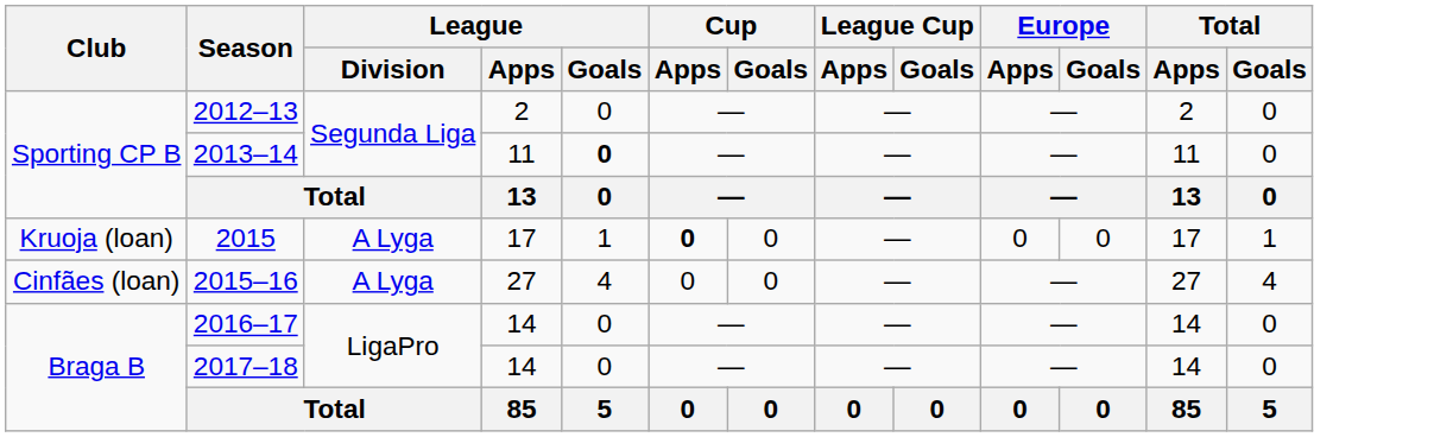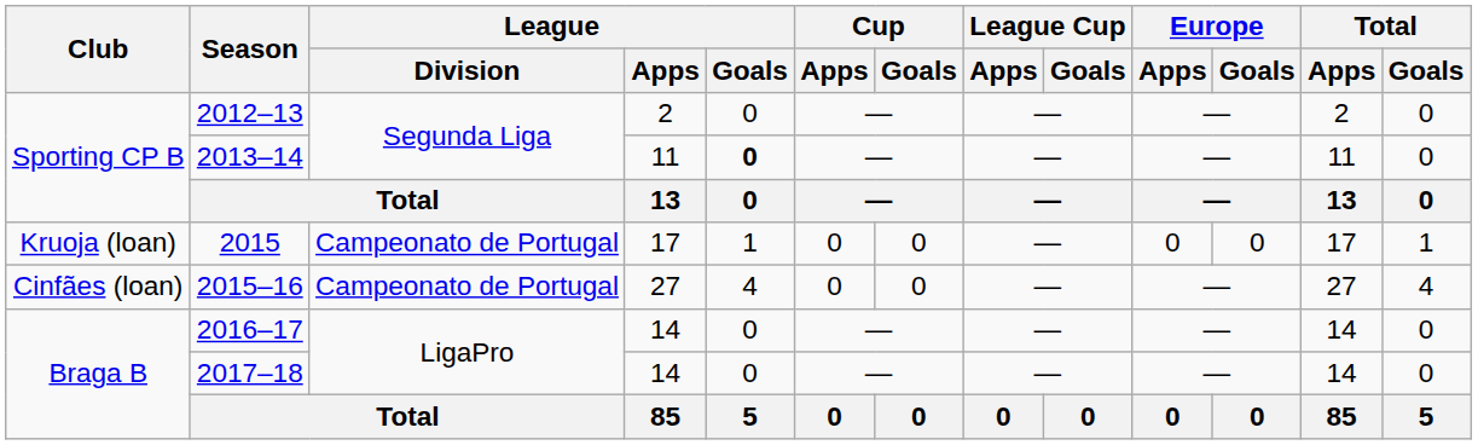 <table class="wikitable" style="text-align: center">
 <tr>
 <th rowspan="2">Club</th>
 <th rowspan="2">Season</th>
 <th colspan="3">League</th>
 <th colspan="2">Cup</th>
 <th colspan="2">League Cup</th>
 <th colspan="2"><a href='#'>Europe</a></th>
 <th colspan="2">Total</th>
 </tr>
 <tr>
 <th>Division</th>
 <th>Apps</th>
 <th>Goals</th>
 <th>Apps</th>
 <th>Goals</th>
 <th>Apps</th>
 <th>Goals</th>
 <th>Apps</th>
 <th>Goals</th>
 <th>Apps</th>
 <th>Goals</th>
 </tr>
 <tr>
 <td rowspan="3"><a href='#'>Sporting CP B</a></td>
 <td><a href='#'>2012–13</a></td>
 <td rowspan="2"><a href='#'>Segunda Liga</a></td>
 <td>2</td>
 <td>0</td>
 <td colspan="2">—</td>
 <td colspan="2">—</td>
 <td colspan="2">—</td>
 <td>2</td>
 <td>0</td>
 </tr>
 <tr>
 <td><a href='#'>2013–14</a></td>
 <td>11</td>
 <td><strong>0</strong></td>
 <td colspan="2">—</td>
 <td colspan="2">—</td>
 <td colspan="2">—</td>
 <td>11</td>
 <td>0</td>
 </tr>
 <tr>
 <th colspan="2">Total</th>
 <th>13</th>
 <th>0</th>
 <th colspan="2">—</th>
 <th colspan="2">—</th>
 <th colspan="2">—</th>
 <th>13</th>
 <th>0</th>
 </tr>
 <tr>
 <td><a href='#'>Kruoja</a> (loan)</td>
 <td><a href='#'>2015</a></td>
-<td><a href='#'>A Lyga</a></td>
+<td><a href='#'>Campeonato de Portugal</a></td>
 <td>17</td>
 <td>1</td>
-<td><strong>0</strong></td>
+<td>0</td>
 <td>0</td>
 <td colspan="2">—</td>
 <td>0</td>
 <td>0</td>
 <td>17</td>
 <td>1</td>
 </tr>
 <tr>
 <td><a href='#'>Cinfães</a> (loan)</td>
 <td><a href='#'>2015–16</a></td>
-<td><a href='#'>A Lyga</a></td>
+<td><a href='#'>Campeonato de Portugal</a></td>
 <td>27</td>
 <td>4</td>
 <td>0</td>
 <td>0</td>
 <td colspan="2">—</td>
 <td colspan="2">—</td>
 <td>27</td>
 <td>4</td>
 </tr>
 <tr>
 <td rowspan="3"><a href='#'>Braga B</a></td>
 <td><a href='#'>2016–17</a></td>
 <td rowspan="2">LigaPro</td>
 <td>14</td>
 <td>0</td>
 <td colspan="2">—</td>
 <td colspan="2">—</td>
 <td colspan="2">—</td>
 <td>14</td>
 <td>0</td>
 </tr>
 <tr>
 <td><a href='#'>2017–18</a></td>
 <td>14</td>
 <td>0</td>
 <td colspan="2">—</td>
 <td colspan="2">—</td>
 <td colspan="2">—</td>
 <td>14</td>
 <td>0</td>
 </tr>
 <tr>
 <th colspan="2">Total</th>
 <th>85</th>
 <th>5</th>
 <th>0</th>
 <th>0</th>
 <th>0</th>
 <th>0</th>
 <th>0</th>
 <th>0</th>
 <th>85</th>
 <th>5</th>
 </tr>
 </table>
